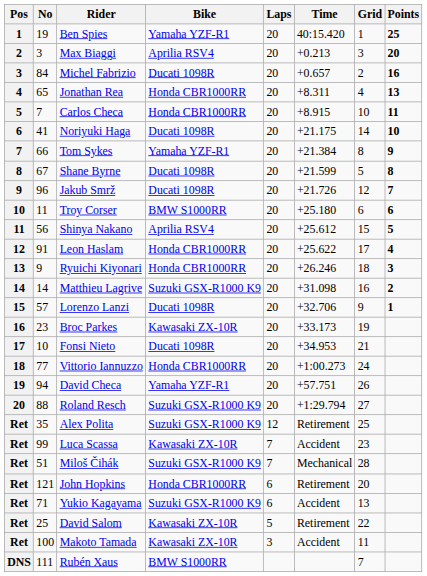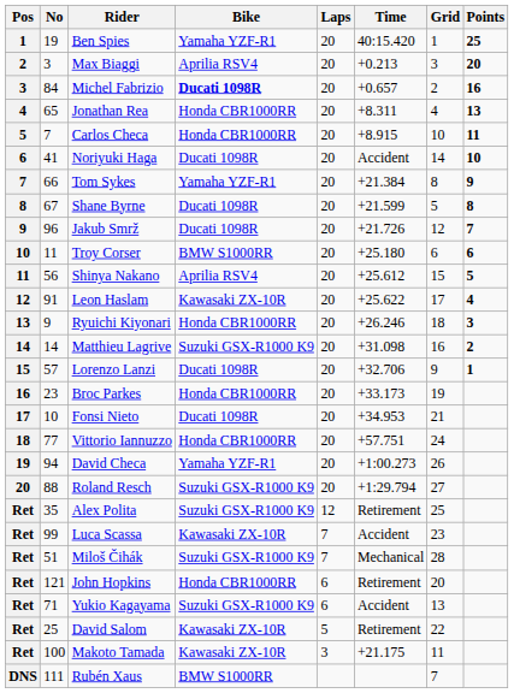 <table class="wikitable" style="font-size: 95%;">
 <tr>
 <th>Pos</th>
 <th>No</th>
 <th>Rider</th>
 <th>Bike</th>
 <th>Laps</th>
 <th>Time</th>
 <th>Grid</th>
 <th>Points</th>
 </tr>
 <tr>
 <th>1</th>
 <td>19</td>
 <td> <a href='#'>Ben Spies</a></td>
 <td><a href='#'>Yamaha YZF-R1</a></td>
 <td>20</td>
 <td>40:15.420</td>
 <td>1</td>
 <td><strong>25</strong></td>
 </tr>
 <tr>
 <th>2</th>
 <td>3</td>
 <td> <a href='#'>Max Biaggi</a></td>
 <td><a href='#'>Aprilia RSV4</a></td>
 <td>20</td>
 <td>+0.213</td>
 <td>3</td>
 <td><strong>20</strong></td>
 </tr>
 <tr>
 <th>3</th>
 <td>84</td>
 <td> <a href='#'>Michel Fabrizio</a></td>
-<td><a href='#'>Ducati 1098R</a></td>
+<td><strong><a href='#'>Ducati 1098R</a></strong></td>
 <td>20</td>
 <td>+0.657</td>
 <td>2</td>
 <td><strong>16</strong></td>
 </tr>
 <tr>
 <th>4</th>
 <td>65</td>
 <td> <a href='#'>Jonathan Rea</a></td>
 <td><a href='#'>Honda CBR1000RR</a></td>
 <td>20</td>
 <td>+8.311</td>
 <td>4</td>
 <td><strong>13</strong></td>
 </tr>
 <tr>
 <th>5</th>
 <td>7</td>
 <td> <a href='#'>Carlos Checa</a></td>
 <td><a href='#'>Honda CBR1000RR</a></td>
 <td>20</td>
 <td>+8.915</td>
 <td>10</td>
 <td><strong>11</strong></td>
 </tr>
 <tr>
 <th>6</th>
 <td>41</td>
 <td> <a href='#'>Noriyuki Haga</a></td>
 <td><a href='#'>Ducati 1098R</a></td>
 <td>20</td>
-<td>+21.175</td>
+<td>Accident</td>
 <td>14</td>
 <td><strong>10</strong></td>
 </tr>
 <tr>
 <th>7</th>
 <td>66</td>
 <td> <a href='#'>Tom Sykes</a></td>
 <td><a href='#'>Yamaha YZF-R1</a></td>
 <td>20</td>
 <td>+21.384</td>
 <td>8</td>
 <td><strong>9</strong></td>
 </tr>
 <tr>
 <th>8</th>
 <td>67</td>
 <td> <a href='#'>Shane Byrne</a></td>
 <td><a href='#'>Ducati 1098R</a></td>
 <td>20</td>
 <td>+21.599</td>
 <td>5</td>
 <td><strong>8</strong></td>
 </tr>
 <tr>
 <th>9</th>
 <td>96</td>
 <td> <a href='#'>Jakub Smrž</a></td>
 <td><a href='#'>Ducati 1098R</a></td>
 <td>20</td>
 <td>+21.726</td>
 <td>12</td>
 <td><strong>7</strong></td>
 </tr>
 <tr>
 <th>10</th>
 <td>11</td>
 <td> <a href='#'>Troy Corser</a></td>
 <td><a href='#'>BMW S1000RR</a></td>
 <td>20</td>
 <td>+25.180</td>
 <td>6</td>
 <td><strong>6</strong></td>
 </tr>
 <tr>
 <th>11</th>
 <td>56</td>
 <td> <a href='#'>Shinya Nakano</a></td>
 <td><a href='#'>Aprilia RSV4</a></td>
 <td>20</td>
 <td>+25.612</td>
 <td>15</td>
 <td><strong>5</strong></td>
 </tr>
 <tr>
 <th>12</th>
 <td>91</td>
 <td> <a href='#'>Leon Haslam</a></td>
-<td><a href='#'>Honda CBR1000RR</a></td>
+<td><a href='#'>Kawasaki ZX-10R</a></td>
 <td>20</td>
 <td>+25.622</td>
 <td>17</td>
 <td><strong>4</strong></td>
 </tr>
 <tr>
 <th>13</th>
 <td>9</td>
 <td> <a href='#'>Ryuichi Kiyonari</a></td>
 <td><a href='#'>Honda CBR1000RR</a></td>
 <td>20</td>
 <td>+26.246</td>
 <td>18</td>
 <td><strong>3</strong></td>
 </tr>
 <tr>
 <th>14</th>
 <td>14</td>
 <td> <a href='#'>Matthieu Lagrive</a></td>
 <td><a href='#'>Suzuki GSX-R1000 K9</a></td>
 <td>20</td>
 <td>+31.098</td>
 <td>16</td>
 <td><strong>2</strong></td>
 </tr>
 <tr>
 <th>15</th>
 <td>57</td>
 <td> <a href='#'>Lorenzo Lanzi</a></td>
 <td><a href='#'>Ducati 1098R</a></td>
 <td>20</td>
 <td>+32.706</td>
 <td>9</td>
 <td><strong>1</strong></td>
 </tr>
 <tr>
 <th>16</th>
 <td>23</td>
 <td> <a href='#'>Broc Parkes</a></td>
-<td><a href='#'>Kawasaki ZX-10R</a></td>
+<td><a href='#'>Honda CBR1000RR</a></td>
 <td>20</td>
 <td>+33.173</td>
 <td>19</td>
 <td></td>
 </tr>
 <tr>
 <th>17</th>
 <td>10</td>
 <td> <a href='#'>Fonsi Nieto</a></td>
 <td><a href='#'>Ducati 1098R</a></td>
 <td>20</td>
 <td>+34.953</td>
 <td>21</td>
 <td></td>
 </tr>
 <tr>
 <th>18</th>
 <td>77</td>
 <td> <a href='#'>Vittorio Iannuzzo</a></td>
 <td><a href='#'>Honda CBR1000RR</a></td>
 <td>20</td>
-<td>+1:00.273</td>
+<td>+57.751</td>
 <td>24</td>
 <td></td>
 </tr>
 <tr>
 <th>19</th>
 <td>94</td>
 <td> <a href='#'>David Checa</a></td>
 <td><a href='#'>Yamaha YZF-R1</a></td>
 <td>20</td>
-<td>+57.751</td>
+<td>+1:00.273</td>
 <td>26</td>
 <td></td>
 </tr>
 <tr>
 <th>20</th>
 <td>88</td>
 <td> <a href='#'>Roland Resch</a></td>
 <td><a href='#'>Suzuki GSX-R1000 K9</a></td>
 <td>20</td>
 <td>+1:29.794</td>
 <td>27</td>
 <td></td>
 </tr>
 <tr>
 <th>Ret</th>
 <td>35</td>
 <td> <a href='#'>Alex Polita</a></td>
 <td><a href='#'>Suzuki GSX-R1000 K9</a></td>
 <td>12</td>
 <td>Retirement</td>
 <td>25</td>
 <td></td>
 </tr>
 <tr>
 <th>Ret</th>
 <td>99</td>
 <td> <a href='#'>Luca Scassa</a></td>
 <td><a href='#'>Kawasaki ZX-10R</a></td>
 <td>7</td>
 <td>Accident</td>
 <td>23</td>
 <td></td>
 </tr>
 <tr>
 <th>Ret</th>
 <td>51</td>
 <td> <a href='#'>Miloš Čihák</a></td>
 <td><a href='#'>Suzuki GSX-R1000 K9</a></td>
 <td>7</td>
 <td>Mechanical</td>
 <td>28</td>
 <td></td>
 </tr>
 <tr>
 <th>Ret</th>
 <td>121</td>
 <td> <a href='#'>John Hopkins</a></td>
 <td><a href='#'>Honda CBR1000RR</a></td>
 <td>6</td>
 <td>Retirement</td>
 <td>20</td>
 <td></td>
 </tr>
 <tr>
 <th>Ret</th>
 <td>71</td>
 <td> <a href='#'>Yukio Kagayama</a></td>
 <td><a href='#'>Suzuki GSX-R1000 K9</a></td>
 <td>6</td>
 <td>Accident</td>
 <td>13</td>
 <td></td>
 </tr>
 <tr>
 <th>Ret</th>
 <td>25</td>
 <td> <a href='#'>David Salom</a></td>
 <td><a href='#'>Kawasaki ZX-10R</a></td>
 <td>5</td>
 <td>Retirement</td>
 <td>22</td>
 <td></td>
 </tr>
 <tr>
 <th>Ret</th>
 <td>100</td>
 <td> <a href='#'>Makoto Tamada</a></td>
 <td><a href='#'>Kawasaki ZX-10R</a></td>
 <td>3</td>
-<td>Accident</td>
+<td>+21.175</td>
 <td>11</td>
 <td></td>
 </tr>
 <tr>
 <th>DNS</th>
 <td>111</td>
 <td> <a href='#'>Rubén Xaus</a></td>
 <td><a href='#'>BMW S1000RR</a></td>
 <td></td>
 <td></td>
 <td>7</td>
 <td></td>
 </tr>
 </table>
